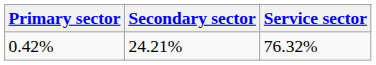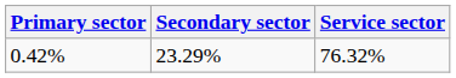 <table class="wikitable">
 <tr>
 <th><a href='#'>Primary sector</a></th>
 <th><a href='#'>Secondary sector</a></th>
 <th><a href='#'>Service sector</a></th>
 </tr>
 <tr>
 <td>0.42%</td>
-<td>24.21%</td>
+<td>23.29%</td>
 <td>76.32%</td>
 </tr>
 </table>
